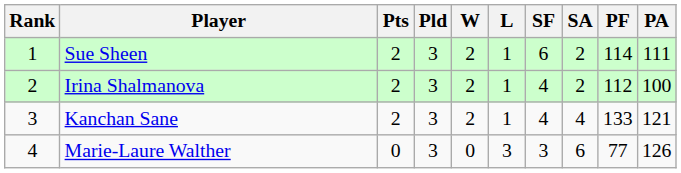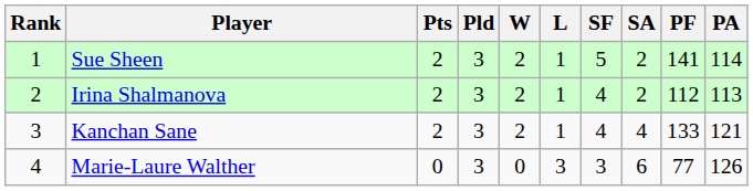 <table class=wikitable style="text-align:center; font-size:90%">
 <tr>
 <th width="20">Rank</th>
 <th width="225">Player</th>
 <th width="20">Pts</th>
 <th width="20">Pld</th>
 <th width="20">W</th>
 <th width="20">L</th>
 <th width="20">SF</th>
 <th width="20">SA</th>
 <th width="20">PF</th>
 <th width="20">PA</th>
 </tr>
 <tr bgcolor="#ccffcc">
 <td>1</td>
 <td style="text-align:left"> <a href='#'>Sue Sheen</a></td>
 <td>2</td>
 <td>3</td>
 <td>2</td>
 <td>1</td>
-<td>6</td>
+<td>5</td>
 <td>2</td>
+<td>141</td>
 <td>114</td>
-<td>111</td>
 </tr>
 <tr bgcolor="#ccffcc">
 <td>2</td>
 <td style="text-align:left"> <a href='#'>Irina Shalmanova</a></td>
 <td>2</td>
 <td>3</td>
 <td>2</td>
 <td>1</td>
 <td>4</td>
 <td>2</td>
 <td>112</td>
-<td>100</td>
+<td>113</td>
 </tr>
 <tr>
 <td>3</td>
 <td style="text-align:left"> <a href='#'>Kanchan Sane</a></td>
 <td>2</td>
 <td>3</td>
 <td>2</td>
 <td>1</td>
 <td>4</td>
 <td>4</td>
 <td>133</td>
 <td>121</td>
 </tr>
 <tr>
 <td>4</td>
 <td style="text-align:left"> <a href='#'>Marie-Laure Walther</a></td>
 <td>0</td>
 <td>3</td>
 <td>0</td>
 <td>3</td>
 <td>3</td>
 <td>6</td>
 <td>77</td>
 <td>126</td>
 </tr>
 </table>
